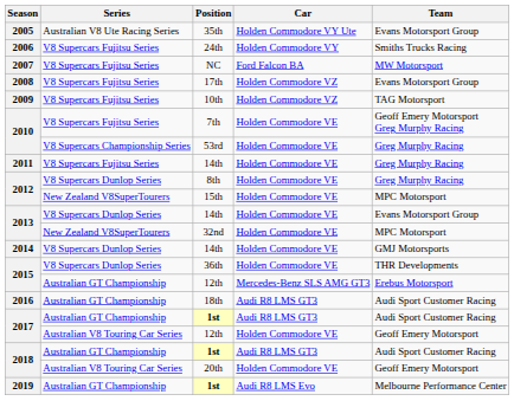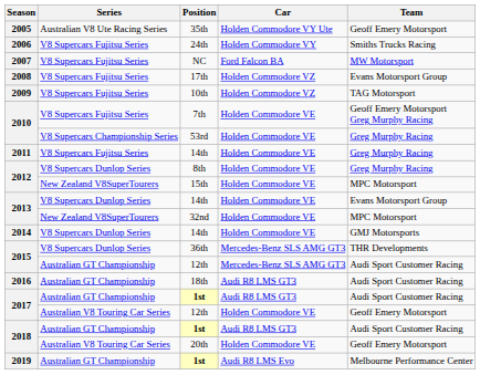 <table class="wikitable" style="font-size: 90%;">
 <tr>
 <th>Season</th>
 <th>Series</th>
 <th>Position</th>
 <th>Car</th>
 <th>Team</th>
 </tr>
 <tr>
 <th>2005</th>
 <td>Australian V8 Ute Racing Series</td>
 <td align="center">35th</td>
 <td><a href='#'>Holden Commodore VY Ute</a></td>
-<td>Evans Motorsport Group</td>
+<td>Geoff Emery Motorsport</td>
 </tr>
 <tr>
 <th>2006</th>
 <td><a href='#'>V8 Supercars Fujitsu Series</a></td>
 <td align="center">24th</td>
 <td><a href='#'>Holden Commodore VY</a></td>
 <td>Smiths Trucks Racing</td>
 </tr>
 <tr>
 <th>2007</th>
 <td><a href='#'>V8 Supercars Fujitsu Series</a></td>
 <td align="center">NC</td>
 <td><a href='#'>Ford Falcon BA</a></td>
 <td><a href='#'>MW Motorsport</a></td>
 </tr>
 <tr>
 <th>2008</th>
 <td><a href='#'>V8 Supercars Fujitsu Series</a></td>
 <td align="center">17th</td>
 <td><a href='#'>Holden Commodore VZ</a></td>
 <td>Evans Motorsport Group</td>
 </tr>
 <tr>
 <th>2009</th>
 <td><a href='#'>V8 Supercars Fujitsu Series</a></td>
 <td align="center">10th</td>
 <td><a href='#'>Holden Commodore VZ</a></td>
 <td>TAG Motorsport</td>
 </tr>
 <tr>
 <th rowspan=2>2010</th>
 <td><a href='#'>V8 Supercars Fujitsu Series</a></td>
 <td align="center">7th</td>
 <td><a href='#'>Holden Commodore VE</a></td>
 <td>Geoff Emery Motorsport<br><a href='#'>Greg Murphy Racing</a></td>
 </tr>
 <tr>
 <td><a href='#'>V8 Supercars Championship Series</a></td>
 <td align="center">53rd</td>
 <td><a href='#'>Holden Commodore VE</a></td>
 <td><a href='#'>Greg Murphy Racing</a></td>
 </tr>
 <tr>
 <th>2011</th>
 <td><a href='#'>V8 Supercars Fujitsu Series</a></td>
 <td align="center">14th</td>
 <td><a href='#'>Holden Commodore VE</a></td>
 <td><a href='#'>Greg Murphy Racing</a></td>
 </tr>
 <tr>
 <th rowspan=2>2012</th>
 <td><a href='#'>V8 Supercars Dunlop Series</a></td>
 <td align="center">8th</td>
 <td><a href='#'>Holden Commodore VE</a></td>
 <td><a href='#'>Greg Murphy Racing</a></td>
 </tr>
 <tr>
 <td><a href='#'>New Zealand V8SuperTourers</a></td>
 <td align="center">15th</td>
 <td><a href='#'>Holden Commodore VE</a></td>
 <td>MPC Motorsport</td>
 </tr>
 <tr>
 <th rowspan=2>2013</th>
 <td><a href='#'>V8 Supercars Dunlop Series</a></td>
 <td align="center">14th</td>
 <td><a href='#'>Holden Commodore VE</a></td>
 <td>Evans Motorsport Group</td>
 </tr>
 <tr>
 <td><a href='#'>New Zealand V8SuperTourers</a></td>
 <td align="center">32nd</td>
 <td><a href='#'>Holden Commodore VE</a></td>
 <td>MPC Motorsport</td>
 </tr>
 <tr>
 <th>2014</th>
 <td><a href='#'>V8 Supercars Dunlop Series</a></td>
 <td align="center">14th</td>
 <td><a href='#'>Holden Commodore VE</a></td>
 <td>GMJ Motorsports</td>
 </tr>
 <tr>
 <th rowspan=2>2015</th>
 <td><a href='#'>V8 Supercars Dunlop Series</a></td>
 <td align="center">36th</td>
-<td><a href='#'>Holden Commodore VE</a></td>
+<td><a href='#'>Mercedes-Benz SLS AMG GT3</a></td>
 <td>THR Developments</td>
 </tr>
 <tr>
 <td><a href='#'>Australian GT Championship</a></td>
 <td align="center">12th</td>
 <td><a href='#'>Mercedes-Benz SLS AMG GT3</a></td>
-<td><a href='#'>Erebus Motorsport</a></td>
+<td>Audi Sport Customer Racing</td>
 </tr>
 <tr>
 <th>2016</th>
 <td><a href='#'>Australian GT Championship</a></td>
 <td align="center">18th</td>
 <td><a href='#'>Audi R8 LMS GT3</a></td>
 <td>Audi Sport Customer Racing</td>
 </tr>
 <tr>
 <th rowspan=2>2017</th>
 <td><a href='#'>Australian GT Championship</a></td>
 <td align="center" style="background:#ffffbf;"><strong>1st</strong></td>
 <td><a href='#'>Audi R8 LMS GT3</a></td>
 <td>Audi Sport Customer Racing</td>
 </tr>
 <tr>
 <td><a href='#'>Australian V8 Touring Car Series</a></td>
 <td align="center">12th</td>
 <td><a href='#'>Holden Commodore VE</a></td>
 <td>Geoff Emery Motorsport</td>
 </tr>
 <tr>
 <th rowspan=2>2018</th>
 <td><a href='#'>Australian GT Championship</a></td>
 <td align="center" style="background:#ffffbf;"><strong>1st</strong></td>
 <td><a href='#'>Audi R8 LMS GT3</a></td>
 <td>Audi Sport Customer Racing</td>
 </tr>
 <tr>
 <td><a href='#'>Australian V8 Touring Car Series</a></td>
 <td align="center">20th</td>
 <td><a href='#'>Holden Commodore VE</a></td>
 <td>Geoff Emery Motorsport</td>
 </tr>
 <tr>
 <th>2019</th>
 <td><a href='#'>Australian GT Championship</a></td>
 <td align="center" style="background:#ffffbf;"><strong>1st</strong></td>
 <td><a href='#'>Audi R8 LMS Evo</a></td>
 <td>Melbourne Performance Center</td>
 </tr>
 </table>
